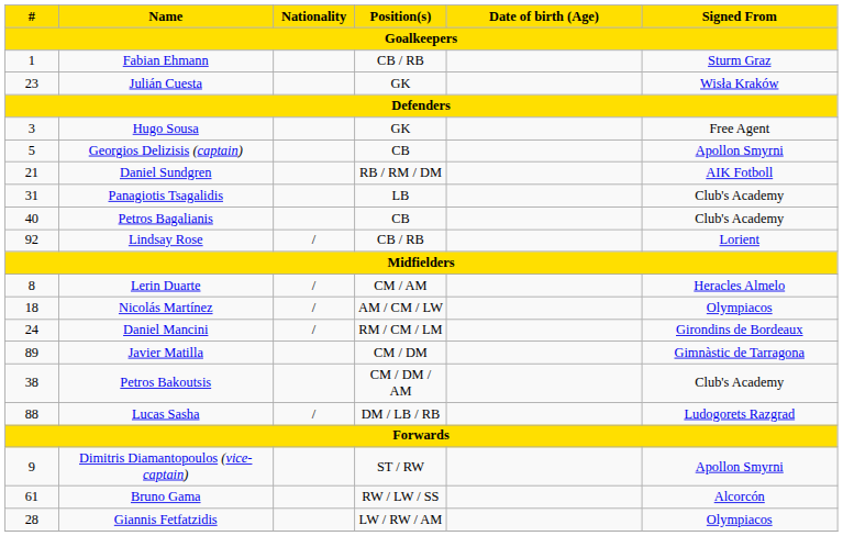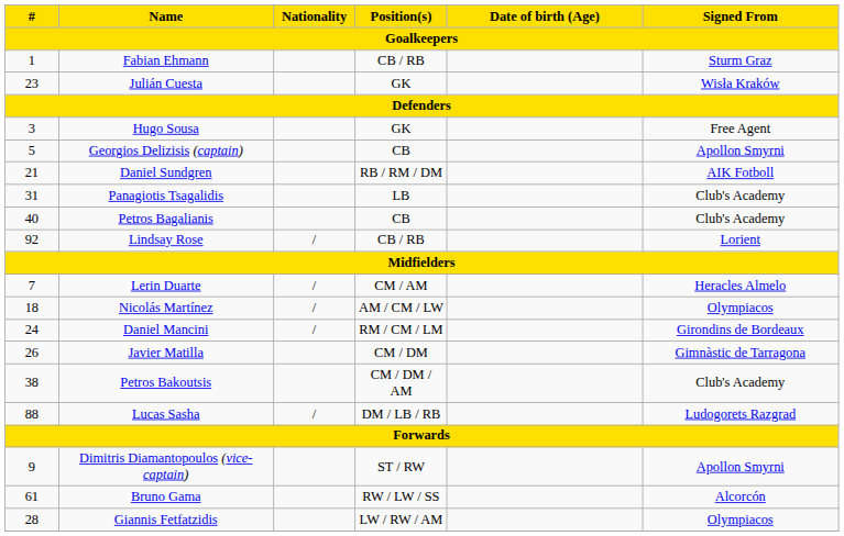 <table class="wikitable" style="text-align:center; font-size:90%;">
 <tr>
 <th style="background:#FFDF00; color:black; text-align:center;"; width=50>#</th>
 <th style="background:#FFDF00; color:black; text-align:center;"; width=220>Name</th>
 <th style="background:#FFDF00; color:black; text-align:center;"; width=80>Nationality</th>
 <th style="background:#FFDF00; color:black; text-align:center;"; width=90>Position(s)</th>
 <th style="background:#FFDF00; color:black; text-align:center;"; width=200>Date of birth (Age)</th>
 <th style="background:#FFDF00; color:black; text-align:center;"; width=200>Signed From</th>
 </tr>
 <tr>
 <th colspan="6" style="background:#FFDF00; color:black; text-align:center"><strong>Goalkeepers</strong></th>
 </tr>
 <tr>
 <td>1</td>
 <td><a href='#'>Fabian Ehmann</a></td>
 <td></td>
 <td>CB / RB</td>
 <td></td>
 <td> <a href='#'>Sturm Graz</a></td>
 </tr>
 <tr>
 <td>23</td>
 <td><a href='#'>Julián Cuesta</a></td>
 <td></td>
 <td>GK</td>
 <td></td>
 <td> <a href='#'>Wisła Kraków</a></td>
 </tr>
 <tr>
 <th colspan="6" style="background:#FFDF00; color:black; text-align:center"><strong>Defenders</strong></th>
 </tr>
 <tr>
 <td>3</td>
 <td><a href='#'>Hugo Sousa</a></td>
 <td></td>
 <td>GK</td>
 <td></td>
 <td>Free Agent</td>
 </tr>
 <tr>
 <td>5</td>
 <td><a href='#'>Georgios Delizisis</a> <em>(<a href='#'>captain</a>)</em></td>
 <td></td>
 <td>CB</td>
 <td></td>
 <td> <a href='#'>Apollon Smyrni</a></td>
 </tr>
 <tr>
 <td>21</td>
 <td><a href='#'>Daniel Sundgren</a></td>
 <td></td>
 <td>RB / RM / DM</td>
 <td></td>
 <td> <a href='#'>AIK Fotboll</a></td>
 </tr>
 <tr>
 <td>31</td>
 <td><a href='#'>Panagiotis Tsagalidis</a></td>
 <td></td>
 <td>LB</td>
 <td></td>
 <td>Club's Academy</td>
 </tr>
 <tr>
 <td>40</td>
 <td><a href='#'>Petros Bagalianis</a></td>
 <td></td>
 <td>CB</td>
 <td></td>
 <td>Club's Academy</td>
 </tr>
 <tr>
 <td>92</td>
 <td><a href='#'>Lindsay Rose</a></td>
 <td> / </td>
 <td>CB / RB</td>
 <td></td>
 <td> <a href='#'>Lorient</a></td>
 </tr>
 <tr>
 <th colspan="6" style="background:#FFDF00; color:black; text-align:center"><strong>Midfielders</strong></th>
 </tr>
 <tr>
-<td>8</td>
+<td>7</td>
 <td><a href='#'>Lerin Duarte</a></td>
 <td> / </td>
 <td>CM / AM</td>
 <td></td>
 <td> <a href='#'>Heracles Almelo</a></td>
 </tr>
 <tr>
 <td>18</td>
 <td><a href='#'>Nicolás Martínez</a></td>
 <td> / </td>
 <td>AM / CM / LW</td>
 <td></td>
 <td> <a href='#'>Olympiacos</a></td>
 </tr>
 <tr>
 <td>24</td>
 <td><a href='#'>Daniel Mancini</a></td>
 <td> / </td>
 <td>RM / CM / LM</td>
 <td></td>
 <td> <a href='#'>Girondins de Bordeaux</a></td>
 </tr>
 <tr>
-<td>89</td>
+<td>26</td>
 <td><a href='#'>Javier Matilla</a></td>
 <td></td>
 <td>CM / DM</td>
 <td></td>
 <td> <a href='#'>Gimnàstic de Tarragona</a></td>
 </tr>
 <tr>
 <td>38</td>
 <td><a href='#'>Petros Bakoutsis</a></td>
 <td></td>
 <td>CM / DM / AM</td>
 <td></td>
 <td>Club's Academy</td>
 </tr>
 <tr>
 <td>88</td>
 <td><a href='#'>Lucas Sasha</a></td>
 <td> / </td>
 <td>DM / LB / RB</td>
 <td></td>
 <td> <a href='#'>Ludogorets Razgrad</a></td>
 </tr>
 <tr>
 <th colspan="6" style="background:#FFDF00; color:black; text-align:center"><strong>Forwards</strong></th>
 </tr>
 <tr>
 <td>9</td>
 <td><a href='#'>Dimitris Diamantopoulos</a> <em>(<a href='#'>vice-captain</a>)</em></td>
 <td></td>
 <td>ST / RW</td>
 <td></td>
 <td> <a href='#'>Apollon Smyrni</a></td>
 </tr>
 <tr>
 <td>61</td>
 <td><a href='#'>Bruno Gama</a></td>
 <td></td>
 <td>RW / LW / SS</td>
 <td></td>
 <td> <a href='#'>Alcorcón</a></td>
 </tr>
 <tr>
 <td>28</td>
 <td><a href='#'>Giannis Fetfatzidis</a></td>
 <td></td>
 <td>LW / RW / AM</td>
 <td></td>
 <td> <a href='#'>Olympiacos</a></td>
 </tr>
 <tr>
 </tr>
 </table>
